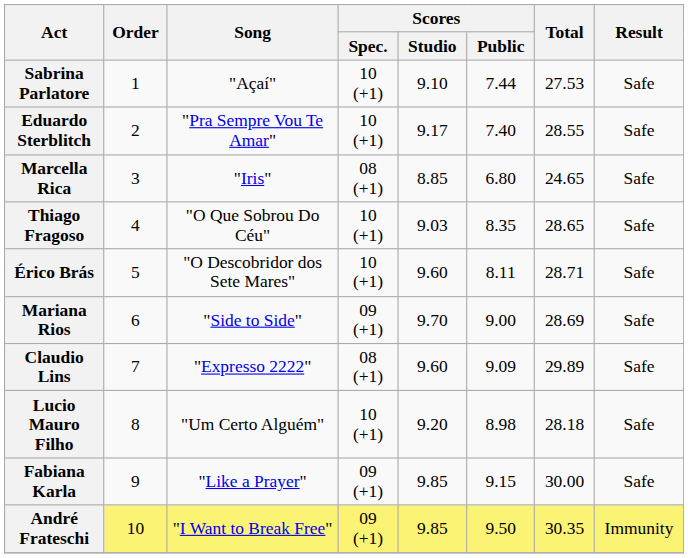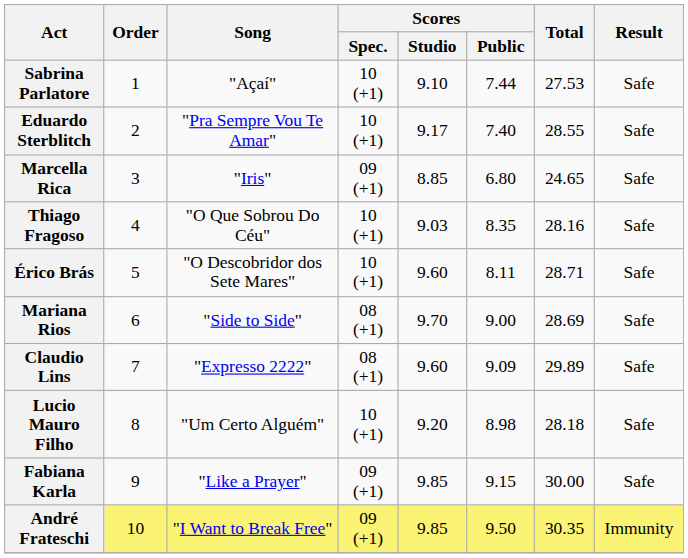 <table class="wikitable plainrowheaders" style="text-align:center; width:100%;">
 <tr>
 <th scope="col" rowspan=2 width="10.0%">Act</th>
 <th scope="col" rowspan=2 width="05.0%">Order</th>
 <th scope="col" rowspan=2 width="20.0%">Song</th>
 <th scope="col" colspan=3 width="20.0%">Scores</th>
 <th scope="col" rowspan=2 width="07.0%">Total</th>
 <th scope="col" rowspan=2 width="07.0%">Result</th>
 </tr>
 <tr>
 <th scope="col" width="07.0%">Spec.</th>
 <th scope="col" width="07.0%">Studio</th>
 <th scope="col" width="07.0%">Public</th>
 </tr>
 <tr>
 <th scope="row">Sabrina Parlatore</th>
 <td>1</td>
 <td>"Açaí"</td>
 <td>10 (+1)</td>
 <td>9.10</td>
 <td>7.44</td>
 <td>27.53</td>
 <td>Safe</td>
 </tr>
 <tr>
 <th scope="row">Eduardo Sterblitch</th>
 <td>2</td>
 <td>"<a href='#'>Pra Sempre Vou Te Amar</a>"</td>
 <td>10 (+1)</td>
 <td>9.17</td>
 <td>7.40</td>
 <td>28.55</td>
 <td>Safe</td>
 </tr>
 <tr>
 <th scope="row">Marcella Rica</th>
 <td>3</td>
 <td>"<a href='#'>Iris</a>"</td>
-<td>08 (+1)</td>
+<td>09 (+1)</td>
 <td>8.85</td>
 <td>6.80</td>
 <td>24.65</td>
 <td>Safe</td>
 </tr>
 <tr>
 <th scope="row">Thiago Fragoso</th>
 <td>4</td>
 <td>"O Que Sobrou Do Céu"</td>
 <td>10 (+1)</td>
 <td>9.03</td>
 <td>8.35</td>
-<td>28.65</td>
+<td>28.16</td>
 <td>Safe</td>
 </tr>
 <tr>
 <th scope="row">Érico Brás</th>
 <td>5</td>
 <td>"O Descobridor dos Sete Mares"</td>
 <td>10 (+1)</td>
 <td>9.60</td>
 <td>8.11</td>
 <td>28.71</td>
 <td>Safe</td>
 </tr>
 <tr>
 <th scope="row">Mariana Rios</th>
 <td>6</td>
 <td>"<a href='#'>Side to Side</a>"</td>
-<td>09 (+1)</td>
+<td>08 (+1)</td>
 <td>9.70</td>
 <td>9.00</td>
 <td>28.69</td>
 <td>Safe</td>
 </tr>
 <tr>
 <th scope="row">Claudio Lins</th>
 <td>7</td>
 <td>"<a href='#'>Expresso 2222</a>"</td>
 <td>08 (+1)</td>
 <td>9.60</td>
 <td>9.09</td>
 <td>29.89</td>
 <td>Safe</td>
 </tr>
 <tr>
 <th scope="row">Lucio Mauro Filho</th>
 <td>8</td>
 <td>"Um Certo Alguém"</td>
 <td>10 (+1)</td>
 <td>9.20</td>
 <td>8.98</td>
 <td>28.18</td>
 <td>Safe</td>
 </tr>
 <tr>
 <th scope="row">Fabiana Karla</th>
 <td>9</td>
 <td>"<a href='#'>Like a Prayer</a>"</td>
 <td>09 (+1)</td>
 <td>9.85</td>
 <td>9.15</td>
 <td>30.00</td>
 <td>Safe</td>
 </tr>
 <tr bgcolor="FBF373">
 <th scope="row">André Frateschi</th>
 <td>10</td>
 <td>"<a href='#'>I Want to Break Free</a>"</td>
 <td>09 (+1)</td>
 <td>9.85</td>
 <td>9.50</td>
 <td>30.35</td>
 <td>Immunity</td>
 </tr>
 <tr>
 </tr>
 </table>
